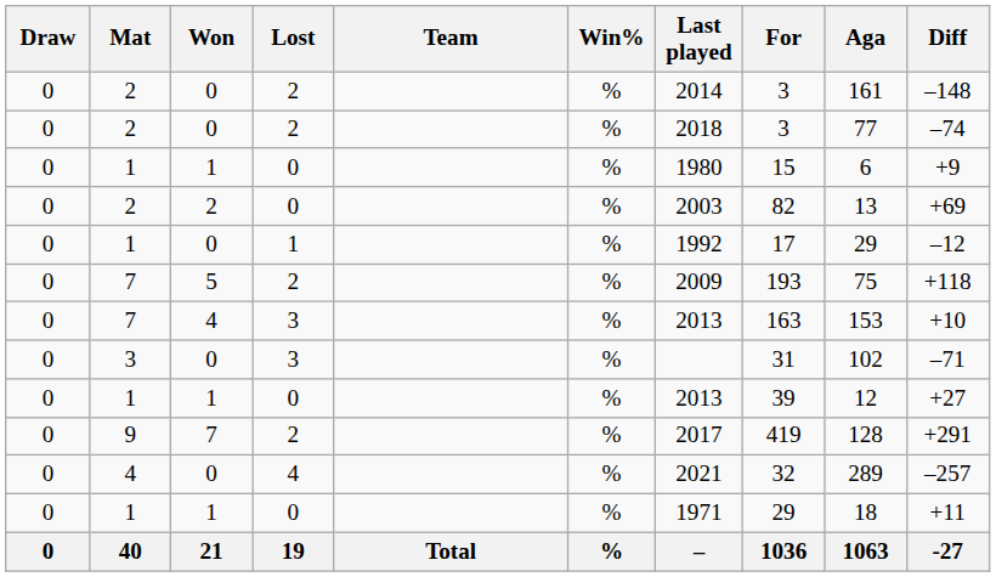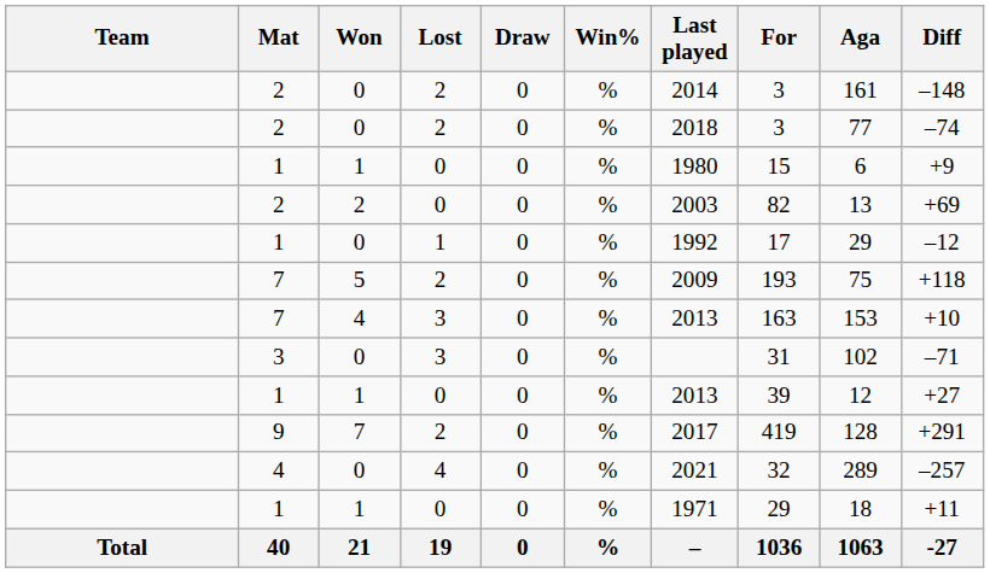 <table class="wikitable sortable" style="font-size:90%">
 <tr>
-<th style="width:50px;">Draw</th>
+<th style="width:180px;">Team</th>
 <th style="width:50px;">Mat</th>
 <th style="width:50px;">Won</th>
 <th style="width:50px;">Lost</th>
-<th style="width:180px;">Team</th>
+<th style="width:50px;">Draw</th>
 <th style="width:50px;">Win%</th>
 <th style="width:50px;">Last played</th>
 <th style="width:50px;">For</th>
 <th style="width:50px;">Aga</th>
 <th style="width:50px;">Diff</th>
 </tr>
 <tr style="text-align:center">
+<td style="text-align:left"></td>
+<td>2</td>
 <td>0</td>
 <td>2</td>
 <td>0</td>
-<td>2</td>
-<td style="text-align:left"></td>
 <td>%</td>
 <td>2014</td>
 <td>3</td>
 <td>161</td>
 <td>–148</td>
 </tr>
 <tr style="text-align:center">
+<td style="text-align:left"></td>
+<td>2</td>
 <td>0</td>
 <td>2</td>
 <td>0</td>
-<td>2</td>
-<td style="text-align:left"></td>
 <td>%</td>
 <td>2018</td>
 <td>3</td>
 <td>77</td>
 <td>–74</td>
 </tr>
 <tr style="text-align:center">
-<td>0</td>
+<td style="text-align:left"></td>
 <td>1</td>
 <td>1</td>
 <td>0</td>
-<td style="text-align:left"></td>
+<td>0</td>
 <td>%</td>
 <td>1980</td>
 <td>15</td>
 <td>6</td>
 <td>+9</td>
 </tr>
 <tr style="text-align:center">
-<td>0</td>
+<td style="text-align:left"></td>
 <td>2</td>
 <td>2</td>
 <td>0</td>
-<td style="text-align:left"></td>
+<td>0</td>
 <td>%</td>
 <td>2003</td>
 <td>82</td>
 <td>13</td>
 <td>+69</td>
 </tr>
 <tr style="text-align:center">
+<td style="text-align:left"></td>
+<td>1</td>
 <td>0</td>
 <td>1</td>
 <td>0</td>
-<td>1</td>
-<td style="text-align:left"></td>
 <td>%</td>
 <td>1992</td>
 <td>17</td>
 <td>29</td>
 <td>–12</td>
 </tr>
 <tr style="text-align:center">
-<td>0</td>
+<td style="text-align:left"></td>
 <td>7</td>
 <td>5</td>
 <td>2</td>
-<td style="text-align:left"></td>
+<td>0</td>
 <td>%</td>
 <td>2009</td>
 <td>193</td>
 <td>75</td>
 <td>+118</td>
 </tr>
 <tr style="text-align:center">
-<td>0</td>
+<td style="text-align:left"></td>
 <td>7</td>
 <td>4</td>
 <td>3</td>
-<td style="text-align:left"></td>
+<td>0</td>
 <td>%</td>
 <td>2013</td>
 <td>163</td>
 <td>153</td>
 <td>+10</td>
 </tr>
 <tr style="text-align:center">
+<td style="text-align:left"></td>
+<td>3</td>
 <td>0</td>
 <td>3</td>
 <td>0</td>
-<td>3</td>
-<td style="text-align:left"></td>
 <td>%</td>
 <td></td>
 <td>31</td>
 <td>102</td>
 <td>–71</td>
 </tr>
 <tr style="text-align:center">
-<td>0</td>
+<td style="text-align:left"></td>
 <td>1</td>
 <td>1</td>
 <td>0</td>
-<td style="text-align:left"></td>
+<td>0</td>
 <td>%</td>
 <td>2013</td>
 <td>39</td>
 <td>12</td>
 <td>+27</td>
 </tr>
 <tr style="text-align:center">
-<td>0</td>
+<td style="text-align:left"></td>
 <td>9</td>
 <td>7</td>
 <td>2</td>
-<td style="text-align:left"></td>
+<td>0</td>
 <td>%</td>
 <td>2017</td>
 <td>419</td>
 <td>128</td>
 <td>+291</td>
 </tr>
 <tr style="text-align:center">
+<td style="text-align:left"></td>
+<td>4</td>
 <td>0</td>
 <td>4</td>
 <td>0</td>
-<td>4</td>
-<td style="text-align:left"></td>
 <td>%</td>
 <td>2021</td>
 <td>32</td>
 <td>289</td>
 <td>–257</td>
 </tr>
 <tr style="text-align:center">
-<td>0</td>
+<td style="text-align:left"></td>
 <td>1</td>
 <td>1</td>
 <td>0</td>
-<td style="text-align:left"></td>
+<td>0</td>
 <td>%</td>
 <td>1971</td>
 <td>29</td>
 <td>18</td>
 <td>+11</td>
 </tr>
 <tr style="text-align:center"class="sortbottom">
-<th><strong>0</strong></th>
+<th>Total</th>
 <th><strong>40</strong></th>
 <th><strong>21</strong></th>
 <th><strong>19</strong></th>
-<th>Total</th>
+<th><strong>0</strong></th>
 <th><strong>%</strong></th>
 <th>–</th>
 <th><strong>1036</strong></th>
 <th><strong>1063</strong></th>
 <th><strong>-27</strong></th>
 </tr>
 </table>
